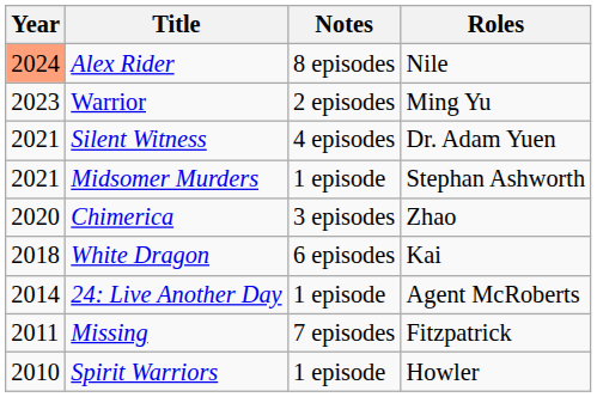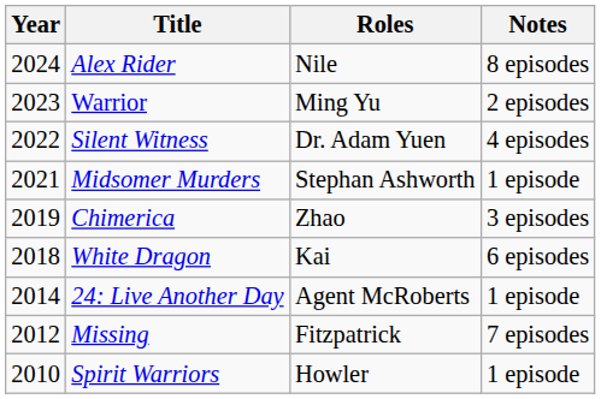 <table class="wikitable">
 <tr>
 <th>Year</th>
 <th>Title</th>
+<th>Roles</th>
 <th>Notes</th>
-<th>Roles</th>
 </tr>
 <tr>
-<td style="background: lightsalmon;">2024</td>
+<td>2024</td>
 <td><em><a href='#'>Alex Rider</a></em></td>
+<td>Nile</td>
 <td>8 episodes</td>
-<td>Nile</td>
 </tr>
 <tr>
 <td>2023</td>
 <td><em><a href='#'></em>Warrior<em></a></em></td>
+<td>Ming Yu</td>
 <td>2 episodes</td>
-<td>Ming Yu</td>
 </tr>
 <tr>
-<td>2021</td>
+<td>2022</td>
 <td><em><a href='#'>Silent Witness</a></em></td>
+<td>Dr. Adam Yuen</td>
 <td>4 episodes</td>
-<td>Dr. Adam Yuen</td>
 </tr>
 <tr>
 <td>2021</td>
 <td><em><a href='#'>Midsomer Murders</a></em></td>
+<td>Stephan Ashworth</td>
 <td>1 episode</td>
-<td>Stephan Ashworth</td>
 </tr>
 <tr>
-<td>2020</td>
+<td>2019</td>
 <td><em><a href='#'>Chimerica</a></em></td>
+<td>Zhao</td>
 <td>3 episodes</td>
-<td>Zhao</td>
 </tr>
 <tr>
 <td>2018</td>
 <td><em><a href='#'>White Dragon</a></em></td>
+<td>Kai</td>
 <td>6 episodes</td>
-<td>Kai</td>
 </tr>
 <tr>
 <td>2014</td>
 <td><em><a href='#'>24: Live Another Day</a></em></td>
+<td>Agent McRoberts</td>
 <td>1 episode</td>
-<td>Agent McRoberts</td>
 </tr>
 <tr>
-<td>2011</td>
+<td>2012</td>
 <td><em><a href='#'>Missing</a></em></td>
+<td>Fitzpatrick</td>
 <td>7 episodes</td>
-<td>Fitzpatrick</td>
 </tr>
 <tr>
 <td>2010</td>
 <td><em><a href='#'>Spirit Warriors</a></em></td>
+<td>Howler</td>
 <td>1 episode</td>
-<td>Howler</td>
 </tr>
 </table>
